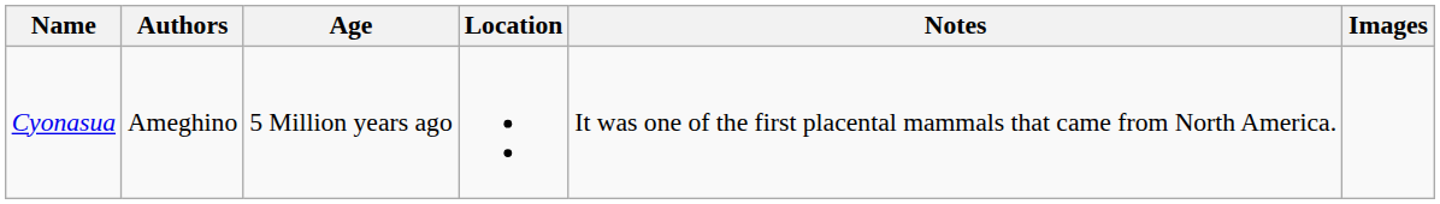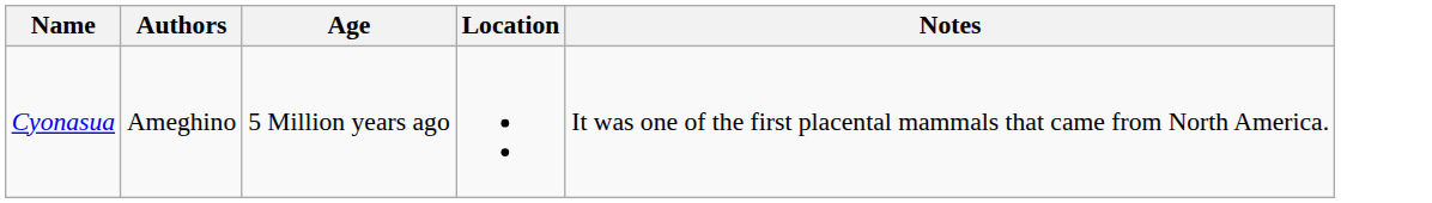 <table class="wikitable">
 <tr>
 <th>Name</th>
 <th>Authors</th>
 <th>Age</th>
 <th>Location</th>
 <th>Notes</th>
-<th>Images</th>
 </tr>
 <tr>
 <td><em><a href='#'>Cyonasua</a></em></td>
 <td>Ameghino</td>
 <td>5 Million years ago</td>
 <td><br><ul><li></li><li></li></ul></td>
 <td>It was one of the first placental mammals that came from North America.</td>
-<td></td>
 </tr>
 </table>
